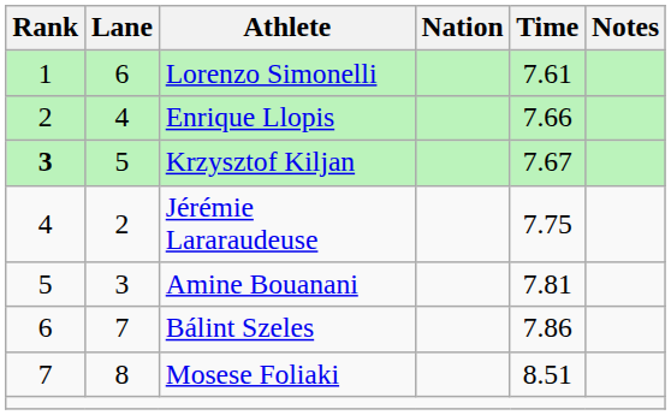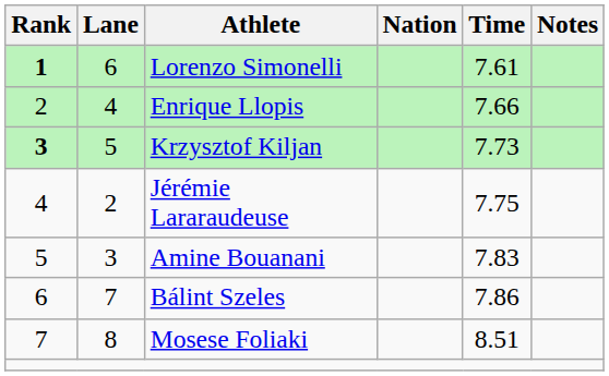 <table class="wikitable sortable" style="text-align:center;width: 60%;">
 <tr>
 <th scope="col" style="width: 10px;">Rank</th>
 <th scope="col" style="width: 10px;">Lane</th>
 <th scope="col">Athlete</th>
 <th scope="col">Nation</th>
 <th scope="col">Time</th>
 <th scope="col">Notes</th>
 </tr>
 <tr bgcolor=bbf3bb>
-<td>1</td>
+<td><strong>1</strong></td>
 <td>6</td>
 <td align=left><a href='#'>Lorenzo Simonelli</a></td>
 <td align=left></td>
 <td>7.61</td>
 <td></td>
 </tr>
 <tr bgcolor=bbf3bb>
 <td>2</td>
 <td>4</td>
 <td align=left><a href='#'>Enrique Llopis</a></td>
 <td align=left></td>
 <td>7.66</td>
 <td></td>
 </tr>
 <tr bgcolor=bbf3bb>
 <td><strong>3</strong></td>
 <td>5</td>
 <td align=left><a href='#'>Krzysztof Kiljan</a></td>
 <td align=left></td>
-<td>7.67</td>
+<td>7.73</td>
 <td></td>
 </tr>
 <tr>
 <td>4</td>
 <td>2</td>
 <td align=left><a href='#'>Jérémie Lararaudeuse</a></td>
 <td align=left></td>
 <td>7.75</td>
 <td></td>
 </tr>
 <tr>
 <td>5</td>
 <td>3</td>
 <td align=left><a href='#'>Amine Bouanani</a></td>
 <td align=left></td>
-<td>7.81</td>
+<td>7.83</td>
 <td></td>
 </tr>
 <tr>
 <td>6</td>
 <td>7</td>
 <td align=left><a href='#'>Bálint Szeles</a></td>
 <td align=left></td>
 <td>7.86</td>
 <td></td>
 </tr>
 <tr>
 <td>7</td>
 <td>8</td>
 <td align=left><a href='#'>Mosese Foliaki</a></td>
 <td align=left></td>
 <td>8.51</td>
 <td></td>
 </tr>
 <tr class="sortbottom">
 <td colspan="6"></td>
 </tr>
 </table>
